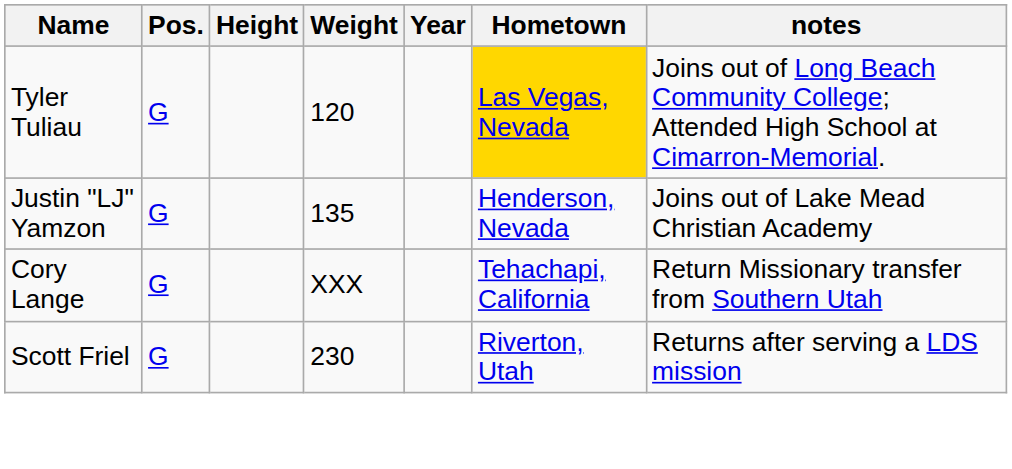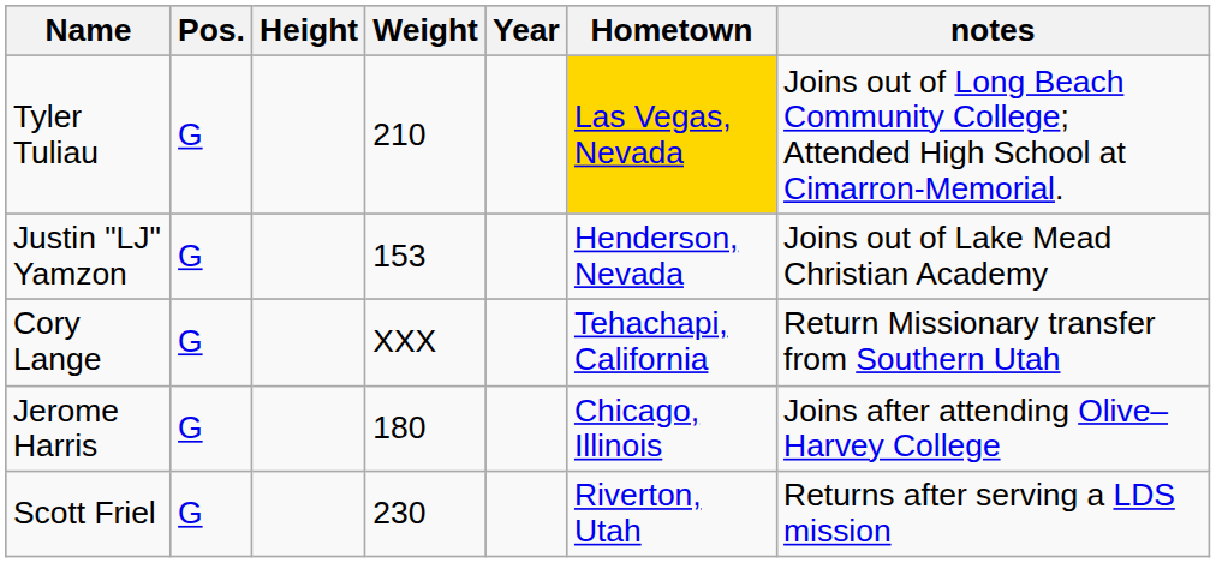 <table class="wikitable sortable" border="1">
 <tr>
 <th>Name</th>
 <th>Pos.</th>
 <th>Height</th>
 <th>Weight</th>
 <th>Year</th>
 <th>Hometown</th>
 <th class="unsortable">notes</th>
 </tr>
 <tr>
 <td>Tyler Tuliau</td>
 <td><a href='#'>G</a></td>
 <td></td>
-<td>120</td>
+<td>210</td>
 <td></td>
 <td style="background: gold;"><a href='#'>Las Vegas, Nevada</a></td>
 <td>Joins out of <a href='#'>Long Beach Community College</a>; Attended High School at <a href='#'>Cimarron-Memorial</a>.</td>
 </tr>
 <tr>
 <td>Justin "LJ" Yamzon</td>
 <td><a href='#'>G</a></td>
 <td></td>
-<td>135</td>
+<td>153</td>
 <td></td>
 <td><a href='#'>Henderson, Nevada</a></td>
 <td>Joins out of Lake Mead Christian Academy</td>
 </tr>
 <tr>
 <td>Cory Lange</td>
 <td><a href='#'>G</a></td>
 <td></td>
 <td>XXX</td>
 <td></td>
 <td><a href='#'>Tehachapi, California</a></td>
 <td>Return Missionary transfer from <a href='#'>Southern Utah</a></td>
 </tr>
 <tr>
+<td>Jerome Harris</td>
+<td><a href='#'>G</a></td>
+<td></td>
+<td>180</td>
+<td></td>
+<td><a href='#'>Chicago, Illinois</a></td>
+<td>Joins after attending <a href='#'>Olive–Harvey College</a></td>
+</tr>
+<tr>
 <td>Scott Friel</td>
 <td><a href='#'>G</a></td>
 <td></td>
 <td>230</td>
 <td></td>
 <td><a href='#'>Riverton, Utah</a></td>
 <td>Returns after serving a <a href='#'>LDS mission</a></td>
 </tr>
 </table>
